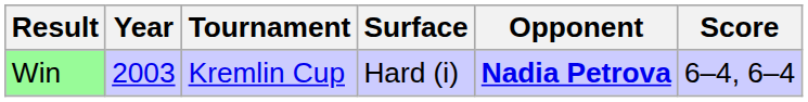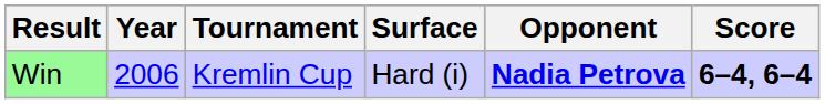 <table class="sortable wikitable">
 <tr>
 <th>Result</th>
 <th>Year</th>
 <th>Tournament</th>
 <th>Surface</th>
 <th>Opponent</th>
 <th>Score</th>
 </tr>
 <tr bgcolor=CCCCFF>
 <td bgcolor=98FB98>Win</td>
-<td><a href='#'>2003</a></td>
+<td><a href='#'>2006</a></td>
 <td><a href='#'>Kremlin Cup</a></td>
 <td>Hard (i)</td>
 <td><strong> <a href='#'>Nadia Petrova</a></strong></td>
-<td>6–4, 6–4</td>
+<td><strong>6–4, 6–4</strong></td>
 </tr>
 </table>
